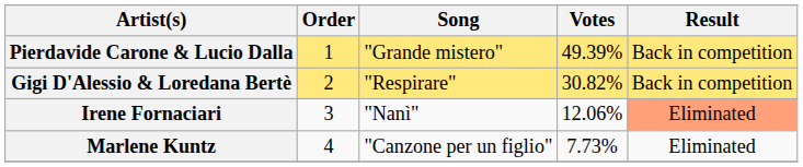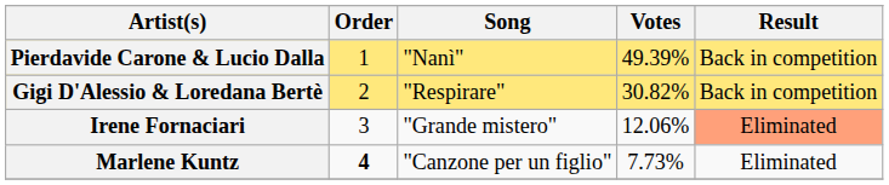 <table class="sortable wikitable plainrowheaders">
 <tr>
 </tr>
 <tr>
 <th>Artist(s)</th>
 <th>Order</th>
 <th>Song</th>
 <th>Votes</th>
 <th>Result</th>
 </tr>
 <tr style="background:#ffe87c;">
 <th scope="row">Pierdavide Carone & Lucio Dalla</th>
 <td style="text-align:center;">1</td>
-<td>"Grande mistero"</td>
+<td>"Nanì"</td>
 <td style="text-align:center;">49.39%</td>
 <td style="text-align:center;">Back in competition</td>
 </tr>
 <tr style="background:#ffe87c;">
 <th scope="row">Gigi D'Alessio & Loredana Bertè</th>
 <td style="text-align:center;">2</td>
 <td>"Respirare"</td>
 <td style="text-align:center;">30.82%</td>
 <td style="text-align:center;">Back in competition</td>
 </tr>
 <tr>
 <th scope="row">Irene Fornaciari</th>
 <td style="text-align:center;">3</td>
-<td>"Nanì"</td>
+<td>"Grande mistero"</td>
 <td style="text-align:center;">12.06%</td>
 <td style="background: lightsalmon; text-align:center;">Eliminated</td>
 </tr>
 <tr>
 <th scope="row">Marlene Kuntz</th>
-<td style="text-align:center;">4</td>
+<td style="text-align:center;"><strong>4</strong></td>
 <td>"Canzone per un figlio"</td>
 <td style="text-align:center;">7.73%</td>
 <td style="text-align:center;">Eliminated</td>
 </tr>
 <tr>
 </tr>
 </table>
